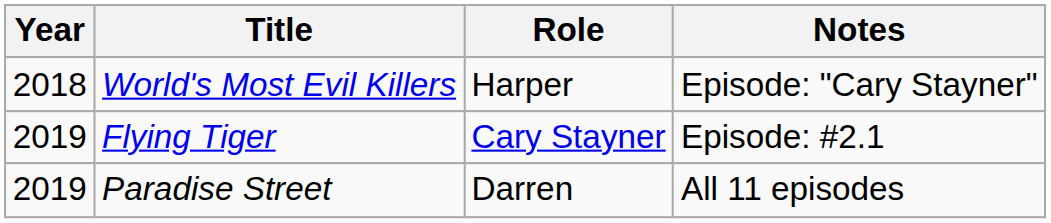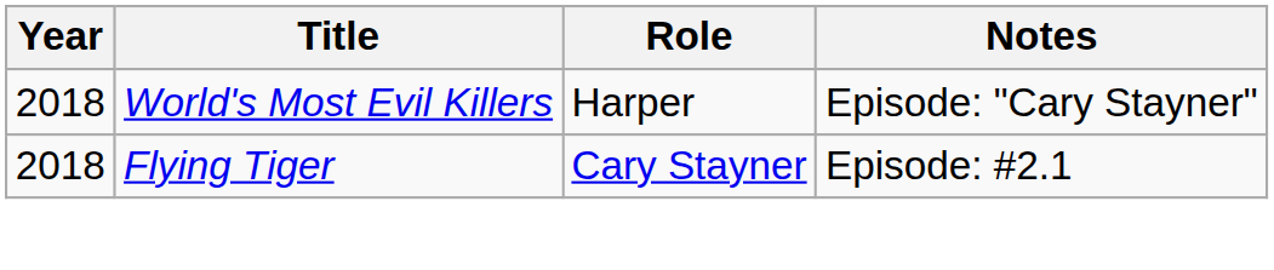 <table class="wikitable">
 <tr>
 <th>Year</th>
 <th>Title</th>
 <th>Role</th>
 <th>Notes</th>
 </tr>
 <tr>
 <td>2018</td>
 <td><em><a href='#'>World's Most Evil Killers</a></em></td>
 <td>Harper</td>
 <td>Episode: "Cary Stayner"</td>
 </tr>
 <tr>
-<td>2019</td>
+<td>2018</td>
 <td><em><a href='#'>Flying Tiger</a></em></td>
 <td><a href='#'>Cary Stayner</a></td>
 <td>Episode: #2.1</td>
 </tr>
-<tr>
-<td>2019</td>
-<td><em>Paradise Street</em></td>
-<td>Darren</td>
-<td>All 11 episodes</td>
-</tr>
 </table>
